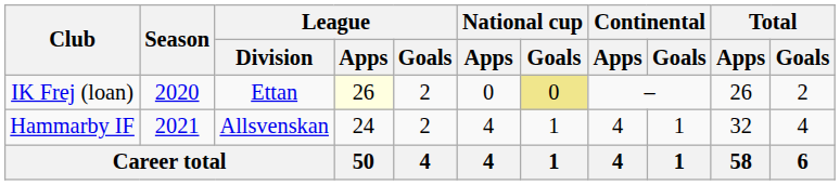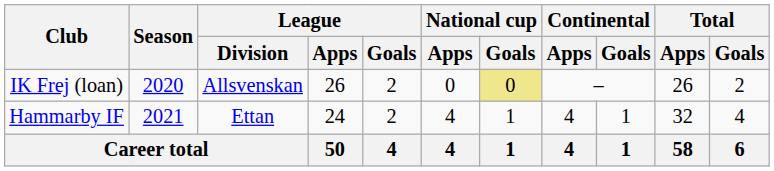 <table class="wikitable" style="text-align:center">
 <tr>
 <th rowspan="2">Club</th>
 <th rowspan="2">Season</th>
 <th colspan="3">League</th>
 <th colspan="2">National cup</th>
 <th colspan="2">Continental</th>
 <th colspan="2">Total</th>
 </tr>
 <tr>
 <th>Division</th>
 <th>Apps</th>
 <th>Goals</th>
 <th>Apps</th>
 <th>Goals</th>
 <th>Apps</th>
 <th>Goals</th>
 <th>Apps</th>
 <th>Goals</th>
 </tr>
 <tr>
 <td><a href='#'>IK Frej</a> (loan)</td>
 <td><a href='#'>2020</a></td>
-<td><a href='#'>Ettan</a></td>
-<td style="background: lightyellow;">26</td>
+<td><a href='#'>Allsvenskan</a></td>
+<td>26</td>
 <td>2</td>
 <td>0</td>
 <td style="background: khaki;">0</td>
 <td colspan="2">–</td>
 <td>26</td>
 <td>2</td>
 </tr>
 <tr>
 <td><a href='#'>Hammarby IF</a></td>
 <td><a href='#'>2021</a></td>
-<td><a href='#'>Allsvenskan</a></td>
+<td><a href='#'>Ettan</a></td>
 <td>24</td>
 <td>2</td>
 <td>4</td>
 <td>1</td>
 <td>4</td>
 <td>1</td>
 <td>32</td>
 <td>4</td>
 </tr>
 <tr>
 <th colspan="3">Career total</th>
 <th>50</th>
 <th>4</th>
 <th>4</th>
 <th>1</th>
 <th>4</th>
 <th>1</th>
 <th>58</th>
 <th>6</th>
 </tr>
 </table>
